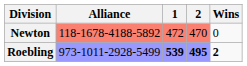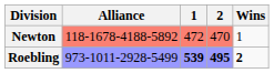 <table class="wikitable">
 <tr>
 <th>Division</th>
 <th>Alliance</th>
 <th>1</th>
 <th>2</th>
 <th>Wins</th>
 </tr>
 <tr>
 <th>Newton</th>
 <td style="background:salmon">118-1678-4188-5892</td>
 <td style="background:salmon">472</td>
 <td style="background:salmon">470</td>
-<td>0</td>
+<td>1</td>
 </tr>
 <tr>
 <th>Roebling</th>
 <td style="background:#9999ff">973-1011-2928-5499</td>
 <td style="background:#9999ff"><strong>539</strong></td>
 <td style="background:#9999ff"><strong>495</strong></td>
 <td><strong>2</strong></td>
 </tr>
 </table>
